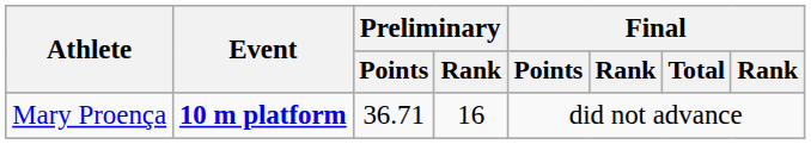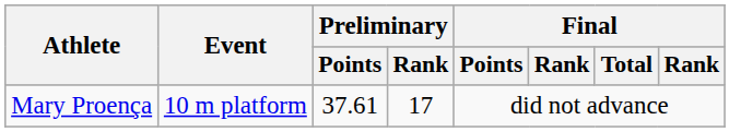 <table class="wikitable" style="font-size:90%">
 <tr>
 <th rowspan="2">Athlete</th>
 <th rowspan="2">Event</th>
 <th colspan=2>Preliminary</th>
 <th colspan=4>Final</th>
 </tr>
 <tr style="font-size:95%">
 <th>Points</th>
 <th>Rank</th>
 <th>Points</th>
 <th>Rank</th>
 <th>Total</th>
 <th>Rank</th>
 </tr>
 <tr align=center>
 <td rowspan=1><a href='#'>Mary Proença</a></td>
-<td><strong><a href='#'>10 m platform</a></strong></td>
-<td style="text-align:center;">36.71</td>
-<td style="text-align:center;">16</td>
+<td><a href='#'>10 m platform</a></td>
+<td style="text-align:center;">37.61</td>
+<td style="text-align:center;">17</td>
 <td style="text-align:center;" colspan=6>did not advance</td>
 </tr>
 </table>
